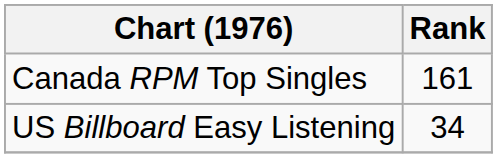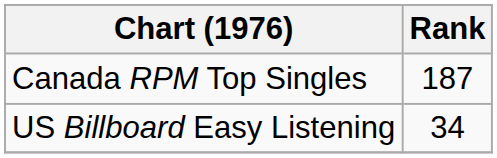 <table class="wikitable sortable">
 <tr>
 <th>Chart (1976)</th>
 <th style="text-align:center;">Rank</th>
 </tr>
 <tr>
 <td>Canada <em>RPM</em> Top Singles</td>
-<td style="text-align:center;">161</td>
+<td style="text-align:center;">187</td>
 </tr>
 <tr>
 <td>US <em>Billboard</em> Easy Listening</td>
 <td style="text-align:center;">34</td>
 </tr>
 <tr>
 </tr>
 </table>
